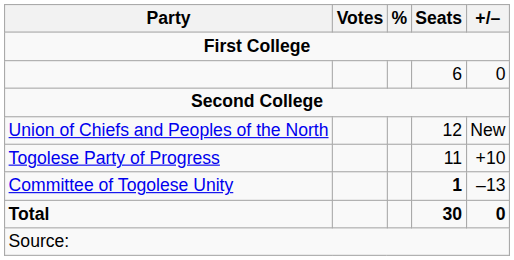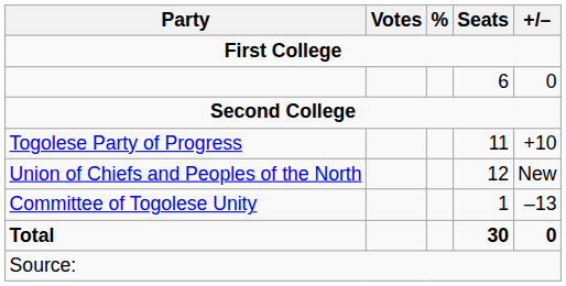 <table class=wikitable style=text-align:right>
 <tr>
 <th>Party</th>
 <th>Votes</th>
 <th>%</th>
 <th>Seats</th>
 <th>+/–</th>
 </tr>
 <tr>
 <td align=center colspan=5><strong>First College</strong></td>
 </tr>
 <tr>
 <td align=left></td>
 <td></td>
 <td></td>
 <td>6</td>
 <td>0</td>
 </tr>
 <tr>
 <td align=center colspan=5><strong>Second College</strong></td>
 </tr>
 <tr>
+<td align=left><a href='#'>Togolese Party of Progress</a></td>
+<td></td>
+<td></td>
+<td>11</td>
+<td>+10</td>
+</tr>
+<tr>
 <td align=left><a href='#'>Union of Chiefs and Peoples of the North</a></td>
 <td></td>
 <td></td>
 <td>12</td>
 <td>New</td>
 </tr>
 <tr>
-<td align=left><a href='#'>Togolese Party of Progress</a></td>
-<td></td>
-<td></td>
-<td>11</td>
-<td>+10</td>
-</tr>
-<tr>
 <td align=left><a href='#'>Committee of Togolese Unity</a></td>
 <td></td>
 <td></td>
-<td><strong>1</strong></td>
+<td>1</td>
 <td>–13</td>
 </tr>
 <tr>
 <td align=left><strong>Total</strong></td>
 <td></td>
 <td></td>
 <td><strong>30</strong></td>
 <td><strong>0</strong></td>
 </tr>
 <tr>
 <td align=left colspan=5>Source: </td>
 </tr>
 </table>
